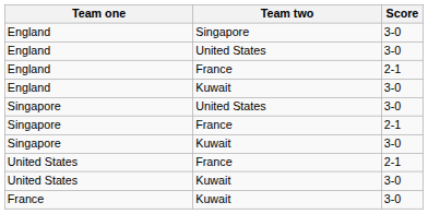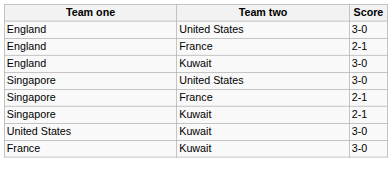 <table class="wikitable">
 <tr>
 <th width=250>Team one</th>
 <th width=250>Team two</th>
 <th width=50>Score</th>
-</tr>
-<tr>
-<td> England</td>
-<td> Singapore</td>
-<td>3-0</td>
 </tr>
 <tr>
 <td> England</td>
 <td> United States</td>
 <td>3-0</td>
 </tr>
 <tr>
 <td> England</td>
 <td> France</td>
 <td>2-1</td>
 </tr>
 <tr>
 <td> England</td>
 <td> Kuwait</td>
 <td>3-0</td>
 </tr>
 <tr>
 <td> Singapore</td>
 <td> United States</td>
 <td>3-0</td>
 </tr>
 <tr>
 <td> Singapore</td>
 <td> France</td>
 <td>2-1</td>
 </tr>
 <tr>
 <td> Singapore</td>
 <td> Kuwait</td>
-<td>3-0</td>
-</tr>
-<tr>
-<td> United States</td>
-<td> France</td>
 <td>2-1</td>
 </tr>
 <tr>
 <td> United States</td>
 <td> Kuwait</td>
 <td>3-0</td>
 </tr>
 <tr>
 <td> France</td>
 <td> Kuwait</td>
 <td>3-0</td>
 </tr>
 </table>
